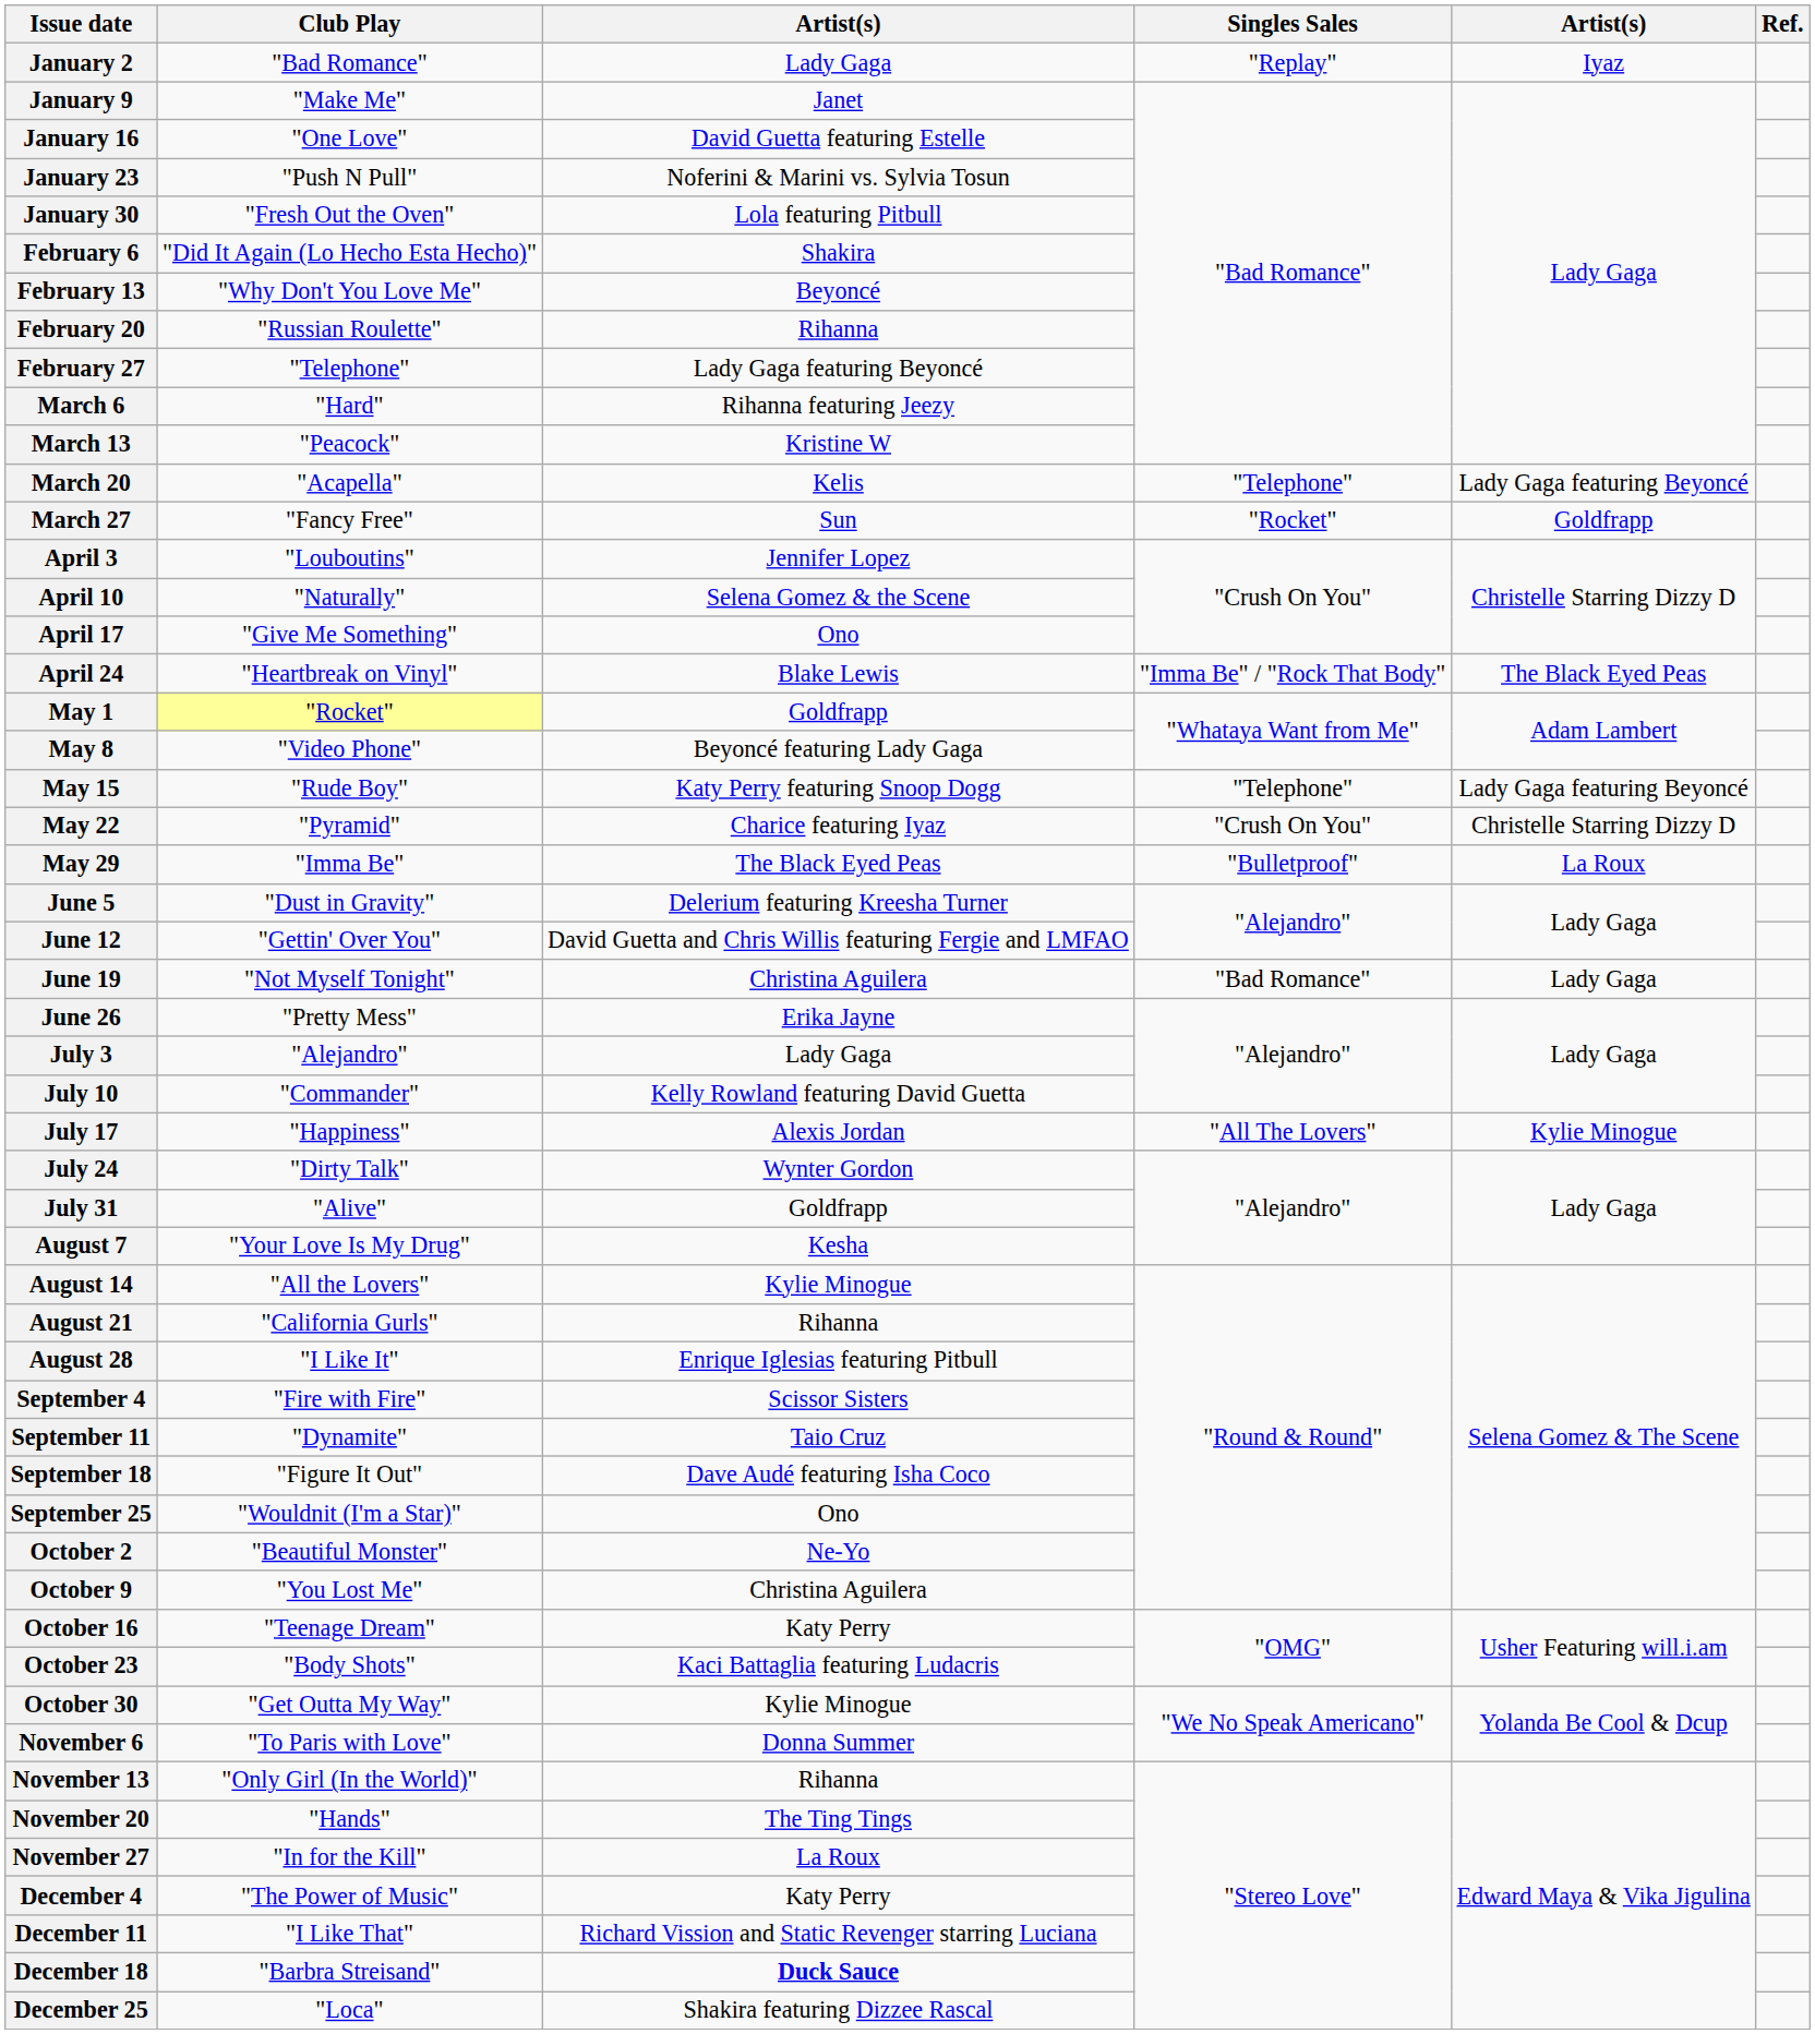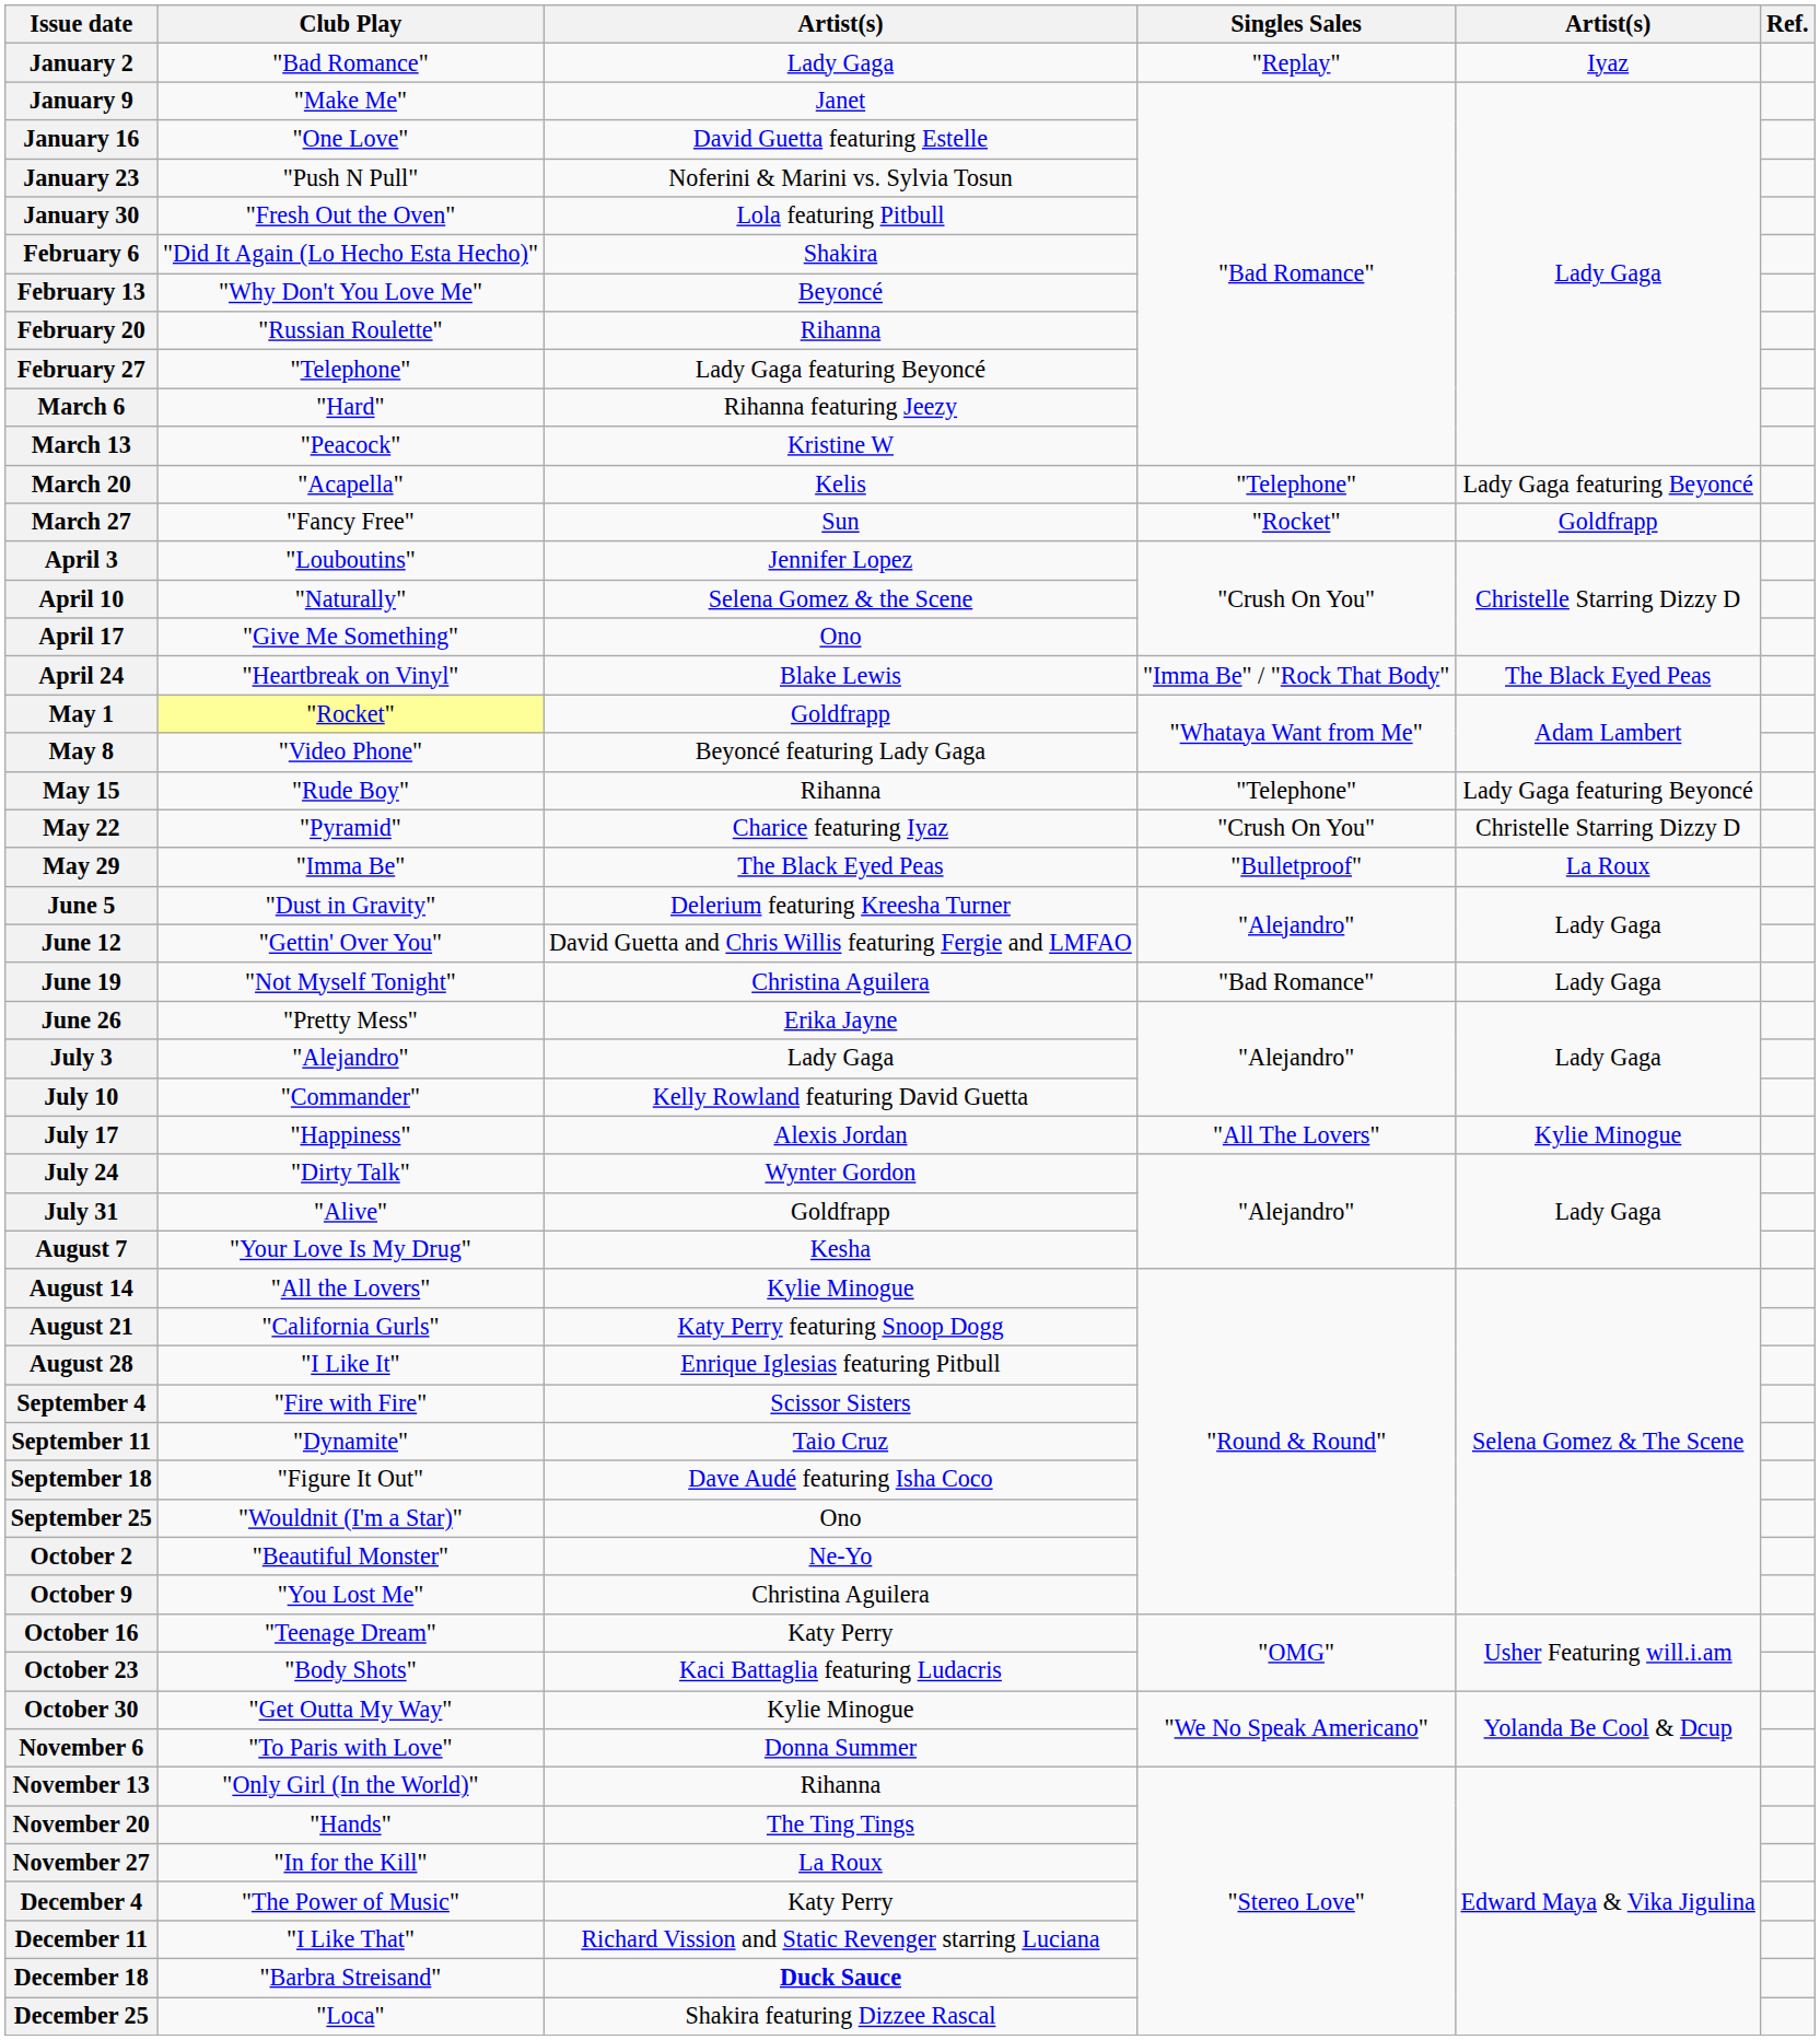 <table class="wikitable sortable plainrowheaders" style="text-align:center;">
 <tr>
 <th scope="col" class="unsortable">Issue date</th>
 <th scope="col" class="unsortable">Club Play</th>
 <th scope="col" class="unsortable">Artist(s)</th>
 <th scope="col" class="unsortable">Singles Sales</th>
 <th scope="col" class="unsortable">Artist(s)</th>
 <th scope="col" class="unsortable">Ref.</th>
 </tr>
 <tr>
 <th scope=row>January 2</th>
 <td>"<a href='#'>Bad Romance</a>"</td>
 <td><a href='#'>Lady Gaga</a></td>
 <td>"<a href='#'>Replay</a>"</td>
 <td><a href='#'>Iyaz</a></td>
 <td></td>
 </tr>
 <tr>
 <th scope=row>January 9</th>
 <td>"<a href='#'>Make Me</a>"</td>
 <td><a href='#'>Janet</a></td>
 <td rowspan="10">"<a href='#'>Bad Romance</a>"</td>
 <td rowspan="10"><a href='#'>Lady Gaga</a></td>
 <td></td>
 </tr>
 <tr>
 <th scope=row>January 16</th>
 <td>"<a href='#'>One Love</a>"</td>
 <td><a href='#'>David Guetta</a> featuring <a href='#'>Estelle</a></td>
 <td></td>
 </tr>
 <tr>
 <th scope=row>January 23</th>
 <td>"Push N Pull"</td>
 <td>Noferini & Marini vs. Sylvia Tosun</td>
 <td></td>
 </tr>
 <tr>
 <th scope=row>January 30</th>
 <td>"<a href='#'>Fresh Out the Oven</a>"</td>
 <td><a href='#'>Lola</a> featuring <a href='#'>Pitbull</a></td>
 <td></td>
 </tr>
 <tr>
 <th scope=row>February 6</th>
 <td>"<a href='#'>Did It Again (Lo Hecho Esta Hecho)</a>"</td>
 <td><a href='#'>Shakira</a></td>
 <td></td>
 </tr>
 <tr>
 <th scope=row>February 13</th>
 <td>"<a href='#'>Why Don't You Love Me</a>"</td>
 <td><a href='#'>Beyoncé</a></td>
 <td></td>
 </tr>
 <tr>
 <th scope=row>February 20</th>
 <td>"<a href='#'>Russian Roulette</a>"</td>
 <td><a href='#'>Rihanna</a></td>
 <td></td>
 </tr>
 <tr>
 <th scope=row>February 27</th>
 <td>"<a href='#'>Telephone</a>"</td>
 <td>Lady Gaga featuring Beyoncé</td>
 <td></td>
 </tr>
 <tr>
 <th scope=row>March 6</th>
 <td>"<a href='#'>Hard</a>"</td>
 <td>Rihanna featuring <a href='#'>Jeezy</a></td>
 <td></td>
 </tr>
 <tr>
 <th scope=row>March 13</th>
 <td>"<a href='#'>Peacock</a>"</td>
 <td><a href='#'>Kristine W</a></td>
 <td></td>
 </tr>
 <tr>
 <th scope=row>March 20</th>
 <td>"<a href='#'>Acapella</a>"</td>
 <td><a href='#'>Kelis</a></td>
 <td>"<a href='#'>Telephone</a>"</td>
 <td>Lady Gaga featuring <a href='#'>Beyoncé</a></td>
 <td></td>
 </tr>
 <tr>
 <th scope=row>March 27</th>
 <td>"Fancy Free"</td>
 <td><a href='#'>Sun</a></td>
 <td>"<a href='#'>Rocket</a>"</td>
 <td><a href='#'>Goldfrapp</a></td>
 <td></td>
 </tr>
 <tr>
 <th scope=row>April 3</th>
 <td>"<a href='#'>Louboutins</a>"</td>
 <td><a href='#'>Jennifer Lopez</a></td>
 <td rowspan="3">"Crush On You"</td>
 <td rowspan="3"><a href='#'>Christelle</a> Starring Dizzy D</td>
 <td></td>
 </tr>
 <tr>
 <th scope=row>April 10</th>
 <td>"<a href='#'>Naturally</a>"</td>
 <td><a href='#'>Selena Gomez & the Scene</a></td>
 <td></td>
 </tr>
 <tr>
 <th scope=row>April 17</th>
 <td>"<a href='#'>Give Me Something</a>"</td>
 <td><a href='#'>Ono</a></td>
 <td></td>
 </tr>
 <tr>
 <th scope=row>April 24</th>
 <td>"<a href='#'>Heartbreak on Vinyl</a>"</td>
 <td><a href='#'>Blake Lewis</a></td>
 <td>"<a href='#'>Imma Be</a>" / "<a href='#'>Rock That Body</a>"</td>
 <td><a href='#'>The Black Eyed Peas</a></td>
 <td></td>
 </tr>
 <tr>
 <th scope=row>May 1</th>
 <td bgcolor=#FFFF99>"<a href='#'>Rocket</a>" </td>
 <td><a href='#'>Goldfrapp</a></td>
 <td rowspan="2">"<a href='#'>Whataya Want from Me</a>"</td>
 <td rowspan="2"><a href='#'>Adam Lambert</a></td>
 <td></td>
 </tr>
 <tr>
 <th scope=row>May 8</th>
 <td>"<a href='#'>Video Phone</a>"</td>
 <td>Beyoncé featuring Lady Gaga</td>
 <td></td>
 </tr>
 <tr>
 <th scope=row>May 15</th>
 <td>"<a href='#'>Rude Boy</a>"</td>
-<td><a href='#'>Katy Perry</a> featuring <a href='#'>Snoop Dogg</a></td>
+<td>Rihanna</td>
 <td>"Telephone"</td>
 <td>Lady Gaga featuring Beyoncé</td>
 <td></td>
 </tr>
 <tr>
 <th scope=row>May 22</th>
 <td>"<a href='#'>Pyramid</a>"</td>
 <td><a href='#'>Charice</a> featuring <a href='#'>Iyaz</a></td>
 <td>"Crush On You"</td>
 <td>Christelle Starring Dizzy D</td>
 <td></td>
 </tr>
 <tr>
 <th scope=row>May 29</th>
 <td>"<a href='#'>Imma Be</a>"</td>
 <td><a href='#'>The Black Eyed Peas</a></td>
 <td>"<a href='#'>Bulletproof</a>"</td>
 <td><a href='#'>La Roux</a></td>
 <td></td>
 </tr>
 <tr>
 <th scope=row>June 5</th>
 <td>"<a href='#'>Dust in Gravity</a>"</td>
 <td><a href='#'>Delerium</a> featuring <a href='#'>Kreesha Turner</a></td>
 <td rowspan="2">"<a href='#'>Alejandro</a>"</td>
 <td rowspan="2">Lady Gaga</td>
 <td></td>
 </tr>
 <tr>
 <th scope=row>June 12</th>
 <td>"<a href='#'>Gettin' Over You</a>"</td>
 <td>David Guetta and <a href='#'>Chris Willis</a> featuring <a href='#'>Fergie</a> and <a href='#'>LMFAO</a></td>
 <td></td>
 </tr>
 <tr>
 <th scope=row>June 19</th>
 <td>"<a href='#'>Not Myself Tonight</a>"</td>
 <td><a href='#'>Christina Aguilera</a></td>
 <td>"Bad Romance"</td>
 <td>Lady Gaga</td>
 <td></td>
 </tr>
 <tr>
 <th scope=row>June 26</th>
 <td>"Pretty Mess"</td>
 <td><a href='#'>Erika Jayne</a></td>
 <td rowspan="3">"Alejandro"</td>
 <td rowspan="3">Lady Gaga</td>
 <td></td>
 </tr>
 <tr>
 <th scope=row>July 3</th>
 <td>"<a href='#'>Alejandro</a>"</td>
 <td>Lady Gaga</td>
 <td></td>
 </tr>
 <tr>
 <th scope=row>July 10</th>
 <td>"<a href='#'>Commander</a>"</td>
 <td><a href='#'>Kelly Rowland</a> featuring David Guetta</td>
 <td></td>
 </tr>
 <tr>
 <th scope=row>July 17</th>
 <td>"<a href='#'>Happiness</a>"</td>
 <td><a href='#'>Alexis Jordan</a></td>
 <td>"<a href='#'>All The Lovers</a>"</td>
 <td><a href='#'>Kylie Minogue</a></td>
 <td></td>
 </tr>
 <tr>
 <th scope=row>July 24</th>
 <td>"<a href='#'>Dirty Talk</a>"</td>
 <td><a href='#'>Wynter Gordon</a></td>
 <td rowspan="3">"Alejandro"</td>
 <td rowspan="3">Lady Gaga</td>
 <td></td>
 </tr>
 <tr>
 <th scope=row>July 31</th>
 <td>"<a href='#'>Alive</a>"</td>
 <td>Goldfrapp</td>
 <td></td>
 </tr>
 <tr>
 <th scope=row>August 7</th>
 <td>"<a href='#'>Your Love Is My Drug</a>"</td>
 <td><a href='#'>Kesha</a></td>
 <td></td>
 </tr>
 <tr>
 <th scope=row>August 14</th>
 <td>"<a href='#'>All the Lovers</a>"</td>
 <td><a href='#'>Kylie Minogue</a></td>
 <td rowspan="9">"<a href='#'>Round & Round</a>"</td>
 <td rowspan="9"><a href='#'>Selena Gomez & The Scene</a></td>
 <td></td>
 </tr>
 <tr>
 <th scope=row>August 21</th>
 <td>"<a href='#'>California Gurls</a>"</td>
-<td>Rihanna</td>
+<td><a href='#'>Katy Perry</a> featuring <a href='#'>Snoop Dogg</a></td>
 <td></td>
 </tr>
 <tr>
 <th scope=row>August 28</th>
 <td>"<a href='#'>I Like It</a>"</td>
 <td><a href='#'>Enrique Iglesias</a> featuring Pitbull</td>
 <td></td>
 </tr>
 <tr>
 <th scope=row>September 4</th>
 <td>"<a href='#'>Fire with Fire</a>"</td>
 <td><a href='#'>Scissor Sisters</a></td>
 <td></td>
 </tr>
 <tr>
 <th scope=row>September 11</th>
 <td>"<a href='#'>Dynamite</a>"</td>
 <td><a href='#'>Taio Cruz</a></td>
 <td></td>
 </tr>
 <tr>
 <th scope=row>September 18</th>
 <td>"Figure It Out"</td>
 <td><a href='#'>Dave Audé</a> featuring <a href='#'>Isha Coco</a></td>
 <td></td>
 </tr>
 <tr>
 <th scope=row>September 25</th>
 <td>"<a href='#'>Wouldnit (I'm a Star)</a>"</td>
 <td>Ono</td>
 <td></td>
 </tr>
 <tr>
 <th scope=row>October 2</th>
 <td>"<a href='#'>Beautiful Monster</a>"</td>
 <td><a href='#'>Ne-Yo</a></td>
 <td></td>
 </tr>
 <tr>
 <th scope=row>October 9</th>
 <td>"<a href='#'>You Lost Me</a>"</td>
 <td>Christina Aguilera</td>
 <td></td>
 </tr>
 <tr>
 <th scope=row>October 16</th>
 <td>"<a href='#'>Teenage Dream</a>"</td>
 <td>Katy Perry</td>
 <td rowspan="2">"<a href='#'>OMG</a>"</td>
 <td rowspan="2"><a href='#'>Usher</a> Featuring <a href='#'>will.i.am</a></td>
 <td></td>
 </tr>
 <tr>
 <th scope=row>October 23</th>
 <td>"<a href='#'>Body Shots</a>"</td>
 <td><a href='#'>Kaci Battaglia</a> featuring <a href='#'>Ludacris</a></td>
 <td></td>
 </tr>
 <tr>
 <th scope=row>October 30</th>
 <td>"<a href='#'>Get Outta My Way</a>"</td>
 <td>Kylie Minogue</td>
 <td rowspan="2">"<a href='#'>We No Speak Americano</a>"</td>
 <td rowspan="2"><a href='#'>Yolanda Be Cool</a> & <a href='#'>Dcup</a></td>
 <td></td>
 </tr>
 <tr>
 <th scope=row>November 6</th>
 <td>"<a href='#'>To Paris with Love</a>"</td>
 <td><a href='#'>Donna Summer</a></td>
 <td></td>
 </tr>
 <tr>
 <th scope=row>November 13</th>
 <td>"<a href='#'>Only Girl (In the World)</a>"</td>
 <td>Rihanna</td>
 <td rowspan="7">"<a href='#'>Stereo Love</a>"</td>
 <td rowspan="7"><a href='#'>Edward Maya</a> & <a href='#'>Vika Jigulina</a></td>
 <td></td>
 </tr>
 <tr>
 <th scope=row>November 20</th>
 <td>"<a href='#'>Hands</a>"</td>
 <td><a href='#'>The Ting Tings</a></td>
 <td></td>
 </tr>
 <tr>
 <th scope=row>November 27</th>
 <td>"<a href='#'>In for the Kill</a>"</td>
 <td><a href='#'>La Roux</a></td>
 <td></td>
 </tr>
 <tr>
 <th scope=row>December 4</th>
 <td>"<a href='#'>The Power of Music</a>"</td>
 <td>Katy Perry</td>
 <td></td>
 </tr>
 <tr>
 <th scope=row>December 11</th>
 <td>"<a href='#'>I Like That</a>"</td>
 <td><a href='#'>Richard Vission</a> and <a href='#'>Static Revenger</a> starring <a href='#'>Luciana</a></td>
 <td></td>
 </tr>
 <tr>
 <th scope=row>December 18</th>
 <td>"<a href='#'>Barbra Streisand</a>"</td>
 <td><strong><a href='#'>Duck Sauce</a></strong></td>
 <td></td>
 </tr>
 <tr>
 <th scope=row>December 25</th>
 <td>"<a href='#'>Loca</a>"</td>
 <td>Shakira featuring <a href='#'>Dizzee Rascal</a></td>
 <td></td>
 </tr>
 <tr>
 </tr>
 </table>
